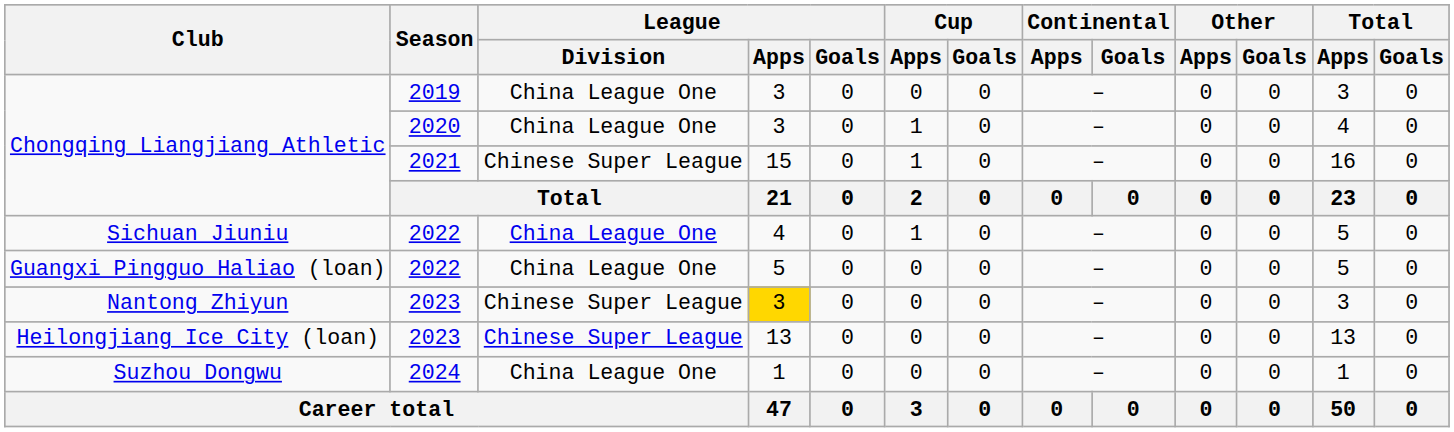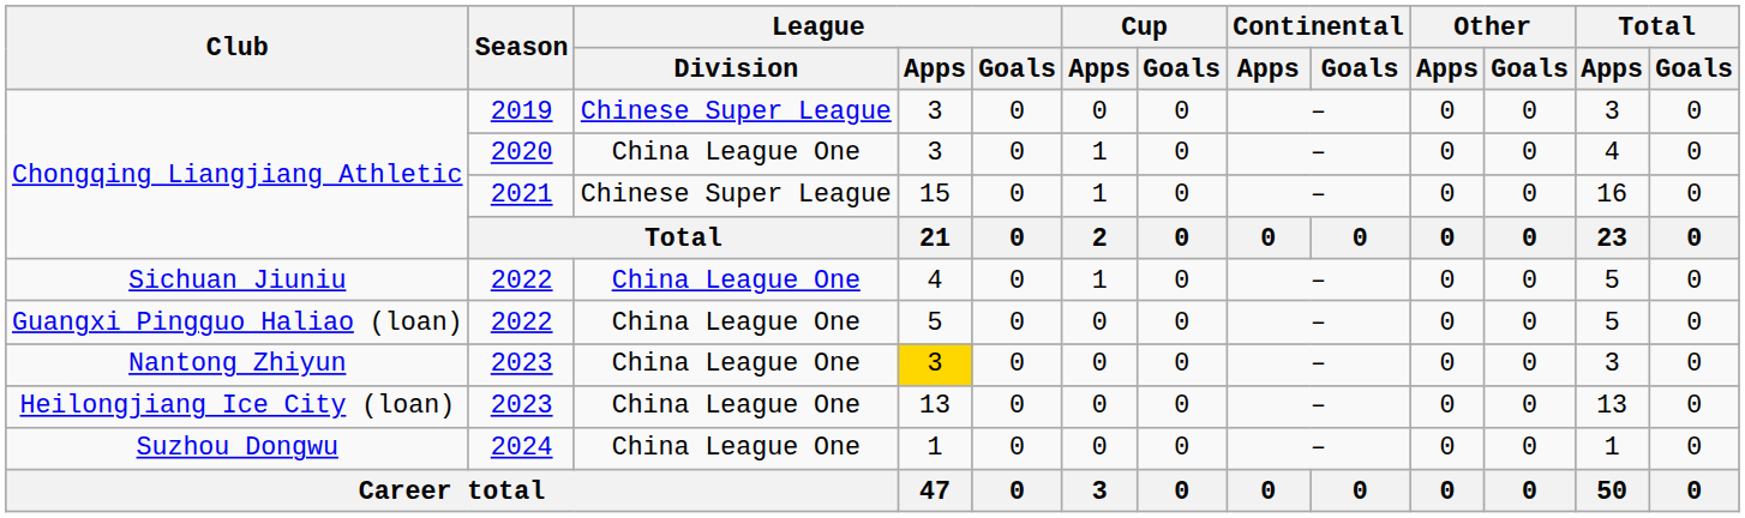 <table class="wikitable" style="text-align: center">
 <tr>
 <th rowspan="2">Club</th>
 <th rowspan="2">Season</th>
 <th colspan="3">League</th>
 <th colspan="2">Cup</th>
 <th colspan="2">Continental</th>
 <th colspan="2">Other</th>
 <th colspan="2">Total</th>
 </tr>
 <tr>
 <th>Division</th>
 <th>Apps</th>
 <th>Goals</th>
 <th>Apps</th>
 <th>Goals</th>
 <th>Apps</th>
 <th>Goals</th>
 <th>Apps</th>
 <th>Goals</th>
 <th>Apps</th>
 <th>Goals</th>
 </tr>
 <tr>
 <td rowspan=4><a href='#'>Chongqing Liangjiang Athletic</a></td>
 <td><a href='#'>2019</a></td>
-<td>China League One</td>
+<td><a href='#'>Chinese Super League</a></td>
 <td>3</td>
 <td>0</td>
 <td>0</td>
 <td>0</td>
 <td colspan="2">–</td>
 <td>0</td>
 <td>0</td>
 <td>3</td>
 <td>0</td>
 </tr>
 <tr>
 <td><a href='#'>2020</a></td>
 <td>China League One</td>
 <td>3</td>
 <td>0</td>
 <td>1</td>
 <td>0</td>
 <td colspan="2">–</td>
 <td>0</td>
 <td>0</td>
 <td>4</td>
 <td>0</td>
 </tr>
 <tr>
 <td><a href='#'>2021</a></td>
 <td>Chinese Super League</td>
 <td>15</td>
 <td>0</td>
 <td>1</td>
 <td>0</td>
 <td colspan="2">–</td>
 <td>0</td>
 <td>0</td>
 <td>16</td>
 <td>0</td>
 </tr>
 <tr>
 <th colspan=2>Total</th>
 <th>21</th>
 <th>0</th>
 <th>2</th>
 <th>0</th>
 <th>0</th>
 <th>0</th>
 <th>0</th>
 <th>0</th>
 <th>23</th>
 <th>0</th>
 </tr>
 <tr>
 <td rowspan=1><a href='#'>Sichuan Jiuniu</a></td>
 <td><a href='#'>2022</a></td>
 <td><a href='#'>China League One</a></td>
 <td>4</td>
 <td>0</td>
 <td>1</td>
 <td>0</td>
 <td colspan="2">–</td>
 <td>0</td>
 <td>0</td>
 <td>5</td>
 <td>0</td>
 </tr>
 <tr>
 <td rowspan=1><a href='#'>Guangxi Pingguo Haliao</a> (loan)</td>
 <td><a href='#'>2022</a></td>
 <td>China League One</td>
 <td>5</td>
 <td>0</td>
 <td>0</td>
 <td>0</td>
 <td colspan="2">–</td>
 <td>0</td>
 <td>0</td>
 <td>5</td>
 <td>0</td>
 </tr>
 <tr>
 <td rowspan=1><a href='#'>Nantong Zhiyun</a></td>
 <td><a href='#'>2023</a></td>
-<td>Chinese Super League</td>
+<td>China League One</td>
 <td style="background: gold;">3</td>
 <td>0</td>
 <td>0</td>
 <td>0</td>
 <td colspan="2">–</td>
 <td>0</td>
 <td>0</td>
 <td>3</td>
 <td>0</td>
 </tr>
 <tr>
 <td rowspan=1><a href='#'>Heilongjiang Ice City</a> (loan)</td>
 <td><a href='#'>2023</a></td>
-<td><a href='#'>Chinese Super League</a></td>
+<td>China League One</td>
 <td>13</td>
 <td>0</td>
 <td>0</td>
 <td>0</td>
 <td colspan="2">–</td>
 <td>0</td>
 <td>0</td>
 <td>13</td>
 <td>0</td>
 </tr>
 <tr>
 <td rowspan=1><a href='#'>Suzhou Dongwu</a></td>
 <td><a href='#'>2024</a></td>
 <td>China League One</td>
 <td>1</td>
 <td>0</td>
 <td>0</td>
 <td>0</td>
 <td colspan="2">–</td>
 <td>0</td>
 <td>0</td>
 <td>1</td>
 <td>0</td>
 </tr>
 <tr>
 <th colspan=3>Career total</th>
 <th>47</th>
 <th>0</th>
 <th>3</th>
 <th>0</th>
 <th>0</th>
 <th>0</th>
 <th>0</th>
 <th>0</th>
 <th>50</th>
 <th>0</th>
 </tr>
 </table>
